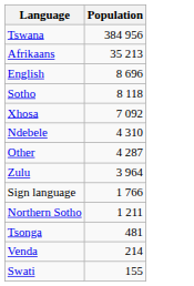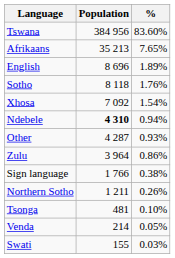 <table class="wikitable" style="font-size: 95%; text-align: right">
 <tr>
 <th>Language</th>
 <th>Population</th>
+<th>%</th>
 </tr>
 <tr>
 <td align=left><a href='#'>Tswana</a></td>
 <td>384 956</td>
+<td>83.60%</td>
 </tr>
 <tr>
 <td align=left><a href='#'>Afrikaans</a></td>
 <td>35 213</td>
+<td>7.65%</td>
 </tr>
 <tr>
 <td align=left><a href='#'>English</a></td>
 <td>8 696</td>
+<td>1.89%</td>
 </tr>
 <tr>
 <td align=left><a href='#'>Sotho</a></td>
 <td>8 118</td>
+<td>1.76%</td>
 </tr>
 <tr>
 <td align=left><a href='#'>Xhosa</a></td>
 <td>7 092</td>
+<td>1.54%</td>
 </tr>
 <tr>
 <td align=left><a href='#'>Ndebele</a></td>
-<td>4 310</td>
+<td><strong>4 310</strong></td>
+<td>0.94%</td>
 </tr>
 <tr>
 <td align=left><a href='#'>Other</a></td>
 <td>4 287</td>
+<td>0.93%</td>
 </tr>
 <tr>
 <td align=left><a href='#'>Zulu</a></td>
 <td>3 964</td>
+<td>0.86%</td>
 </tr>
 <tr>
 <td align=left>Sign language</td>
 <td>1 766</td>
+<td>0.38%</td>
 </tr>
 <tr>
 <td align=left><a href='#'>Northern Sotho</a></td>
 <td>1 211</td>
+<td>0.26%</td>
 </tr>
 <tr>
 <td align=left><a href='#'>Tsonga</a></td>
 <td>481</td>
+<td>0.10%</td>
 </tr>
 <tr>
 <td align=left><a href='#'>Venda</a></td>
 <td>214</td>
+<td>0.05%</td>
 </tr>
 <tr>
 <td align=left><a href='#'>Swati</a></td>
 <td>155</td>
+<td>0.03%</td>
 </tr>
 </table>
